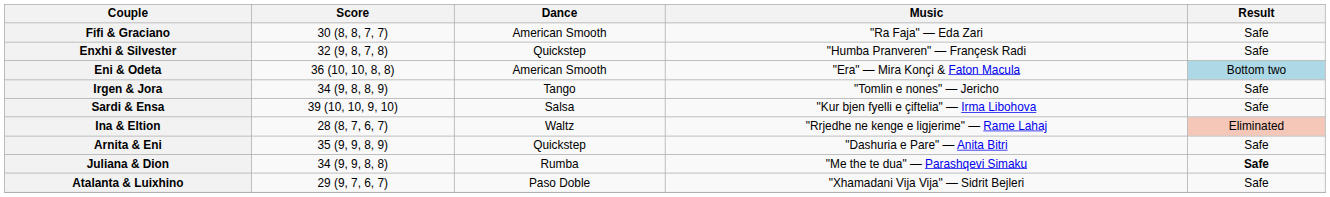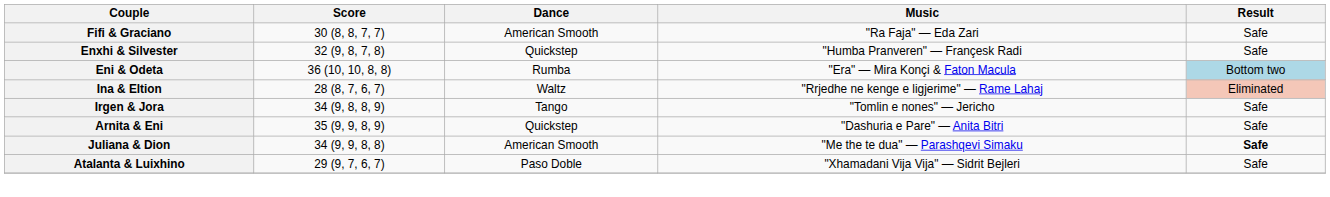 <table class="wikitable sortable" style="text-align:center; width: 90%">
 <tr>
 <th scope="col">Couple</th>
 <th scope="col">Score</th>
 <th scope="col" class="unsortable">Dance</th>
 <th scope="col" class="unsortable">Music</th>
 <th scope="col" class="unsortable">Result</th>
 </tr>
 <tr>
 <th scope="row">Fifi & Graciano</th>
 <td>30 (8, 8, 7, 7)</td>
 <td>American Smooth</td>
 <td>"Ra Faja" — Eda Zari</td>
 <td>Safe</td>
 </tr>
 <tr>
 <th scope="row">Enxhi & Silvester</th>
 <td>32 (9, 8, 7, 8)</td>
 <td>Quickstep</td>
 <td>"Humba Pranveren" — Françesk Radi</td>
 <td>Safe</td>
 </tr>
 <tr>
 <th scope="row">Eni & Odeta</th>
 <td>36 (10, 10, 8, 8)</td>
-<td>American Smooth</td>
+<td>Rumba</td>
 <td>"Era" — Mira Konçi & <a href='#'>Faton Macula</a></td>
 <td bgcolor=lightblue>Bottom two</td>
+</tr>
+<tr>
+<th scope="row">Ina & Eltion</th>
+<td>28 (8, 7, 6, 7)</td>
+<td>Waltz</td>
+<td>"Rrjedhe ne kenge e ligjerime" — <a href='#'>Rame Lahaj</a></td>
+<td bgcolor= f4c7b8>Eliminated</td>
 </tr>
 <tr>
 <th scope="row">Irgen & Jora</th>
 <td>34 (9, 8, 8, 9)</td>
 <td>Tango</td>
 <td>"Tomlin e nones" — Jericho</td>
 <td>Safe</td>
-</tr>
-<tr>
-<th scope="row">Sardi & Ensa</th>
-<td>39 (10, 10, 9, 10)</td>
-<td>Salsa</td>
-<td>"Kur bjen fyelli e çiftelia" — <a href='#'>Irma Libohova</a></td>
-<td>Safe</td>
-</tr>
-<tr>
-<th scope="row">Ina & Eltion</th>
-<td>28 (8, 7, 6, 7)</td>
-<td>Waltz</td>
-<td>"Rrjedhe ne kenge e ligjerime" — <a href='#'>Rame Lahaj</a></td>
-<td bgcolor= f4c7b8>Eliminated</td>
 </tr>
 <tr>
 <th scope="row">Arnita & Eni</th>
 <td>35 (9, 9, 8, 9)</td>
 <td>Quickstep</td>
 <td>"Dashuria e Pare" — <a href='#'>Anita Bitri</a></td>
 <td>Safe</td>
 </tr>
 <tr>
 <th scope="row">Juliana & Dion</th>
 <td>34 (9, 9, 8, 8)</td>
-<td>Rumba</td>
+<td>American Smooth</td>
 <td>"Me the te dua" — <a href='#'>Parashqevi Simaku</a></td>
 <td><strong>Safe</strong></td>
 </tr>
 <tr>
 <th scope="row">Atalanta & Luixhino</th>
 <td>29 (9, 7, 6, 7)</td>
 <td>Paso Doble</td>
 <td>"Xhamadani Vija Vija" — Sidrit Bejleri</td>
 <td>Safe</td>
 </tr>
 <tr>
 </tr>
 </table>
